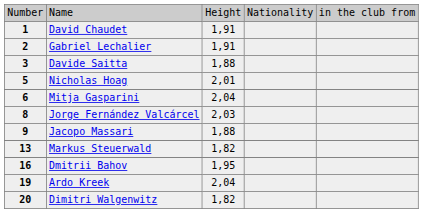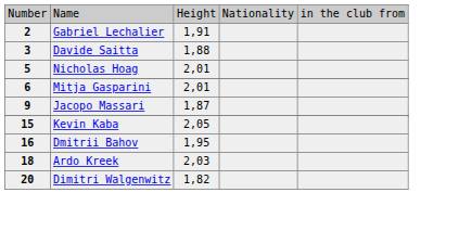 <table cellpadding="3" cellspacing="0" border="1" style="font-size: 95%; border: gray solid 1px; border-collapse: collapse;">
 <tr style="background: #CCCCCC">
 <td>Number</td>
 <td>Name</td>
 <td>Height</td>
 <td>Nationality</td>
 <td>in the club from</td>
-</tr>
-<tr style="background: #EFEFEF">
-<td align="center"><strong>1</strong></td>
-<td><a href='#'>David Chaudet</a></td>
-<td align="center">1,91</td>
-<td></td>
-<td></td>
 </tr>
 <tr style="background: #EFEFEF">
 <td align="center"><strong>2</strong></td>
 <td><a href='#'>Gabriel Lechalier</a></td>
 <td align="center">1,91</td>
 <td></td>
 <td></td>
 </tr>
 <tr style="background: #EFEFEF">
 <td align="center"><strong>3</strong></td>
 <td><a href='#'>Davide Saitta</a></td>
 <td align="center">1,88</td>
 <td></td>
 <td></td>
 </tr>
 <tr style="background: #EFEFEF">
 <td align="center"><strong>5</strong></td>
 <td><a href='#'>Nicholas Hoag</a></td>
 <td align="center">2,01</td>
 <td></td>
 <td></td>
 </tr>
 <tr>
 </tr>
 <tr style="background: #EFEFEF">
 <td align="center"><strong>6</strong></td>
 <td><a href='#'>Mitja Gasparini</a></td>
-<td align="center">2,04</td>
-<td></td>
-<td></td>
-</tr>
-<tr style="background: #EFEFEF">
-<td align="center"><strong>8</strong></td>
-<td><a href='#'>Jorge Fernández Valcárcel</a></td>
-<td align="center">2,03</td>
+<td align="center">2,01</td>
 <td></td>
 <td></td>
 </tr>
 <tr style="background: #EFEFEF">
 <td align="center"><strong>9</strong></td>
 <td><a href='#'>Jacopo Massari</a></td>
-<td align="center">1,88</td>
+<td align="center">1,87</td>
 <td></td>
 <td></td>
 </tr>
 <tr>
 </tr>
+<tr>
+</tr>
 <tr style="background: #EFEFEF">
-<td align="center"><strong>13</strong></td>
-<td><a href='#'>Markus Steuerwald</a></td>
-<td align="center">1,82</td>
+<td align="center"><strong>15</strong></td>
+<td><a href='#'>Kevin Kaba</a></td>
+<td align="center">2,05</td>
 <td></td>
 <td></td>
-</tr>
-<tr>
 </tr>
 <tr style="background: #EFEFEF">
 <td align="center"><strong>16</strong></td>
 <td><a href='#'>Dmitrii Bahov</a></td>
 <td align="center">1,95</td>
 <td></td>
 <td></td>
 </tr>
 <tr style="background: #EFEFEF">
-<td align="center"><strong>19</strong></td>
+<td align="center"><strong>18</strong></td>
 <td><a href='#'>Ardo Kreek</a></td>
-<td align="center">2,04</td>
+<td align="center">2,03</td>
 <td></td>
 <td></td>
 </tr>
 <tr style="background: #EFEFEF">
 <td align="center"><strong>20</strong></td>
 <td><a href='#'>Dimitri Walgenwitz</a></td>
 <td align="center">1,82</td>
 <td></td>
 <td></td>
 </tr>
 </table>
